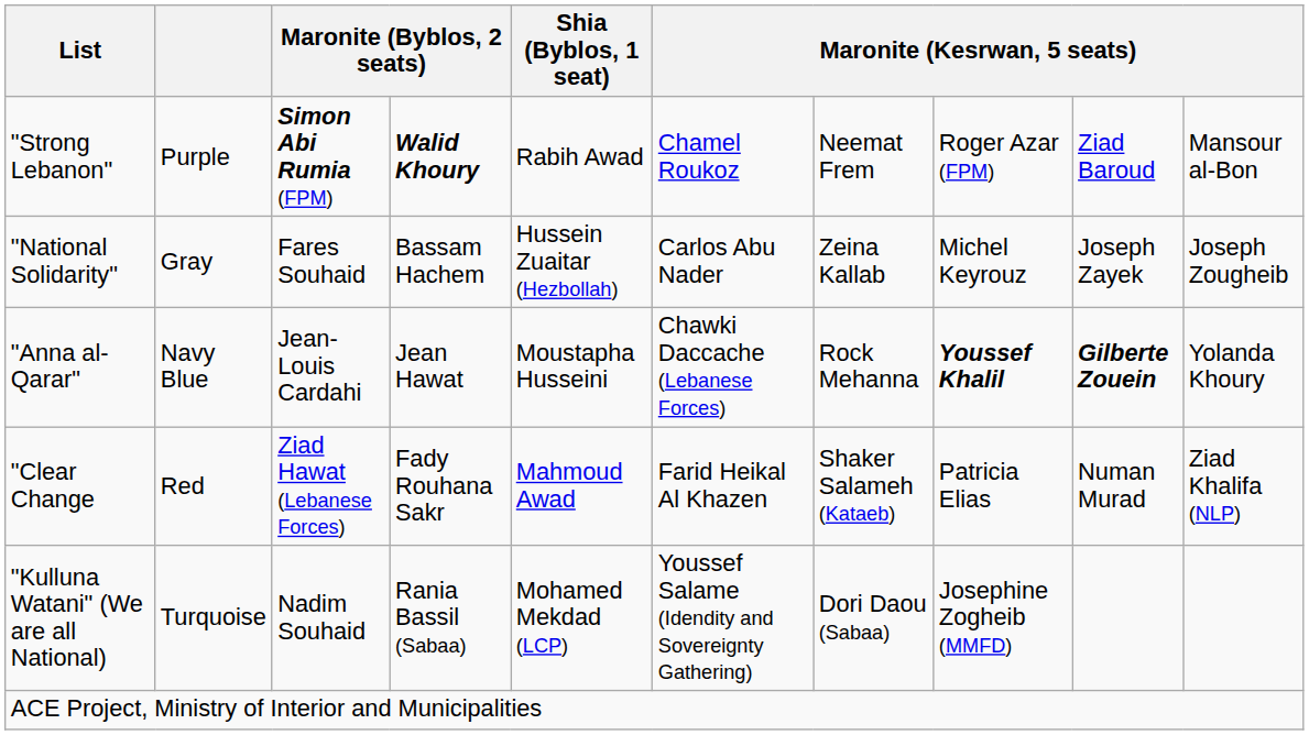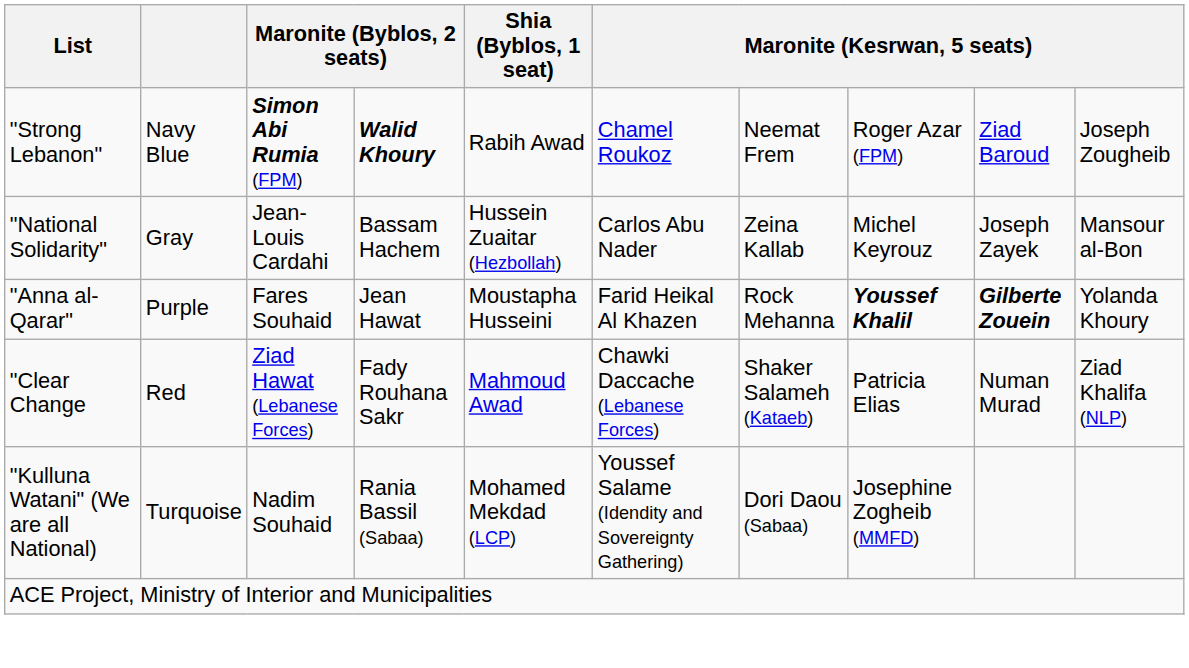 <table class=wikitable style=text-align:left>
 <tr>
 <th>List</th>
 <th></th>
 <th colspan=2>Maronite (Byblos, 2 seats)</th>
 <th>Shia (Byblos, 1 seat)</th>
 <th colspan=5>Maronite (Kesrwan, 5 seats)</th>
 </tr>
 <tr>
 <td align=left>"Strong Lebanon"</td>
-<td>Purple</td>
+<td>Navy Blue</td>
 <td><strong><em>Simon Abi Rumia</em></strong><br><small>(<a href='#'>FPM</a>)</small></td>
 <td><strong><em>Walid Khoury</em></strong></td>
 <td>Rabih Awad</td>
 <td><a href='#'>Chamel Roukoz</a></td>
 <td>Neemat Frem</td>
 <td>Roger Azar<br><small>(<a href='#'>FPM</a>)</small></td>
 <td><a href='#'>Ziad Baroud</a></td>
-<td>Mansour al-Bon</td>
+<td>Joseph Zougheib</td>
 </tr>
 <tr>
 <td align=left>"National Solidarity"</td>
 <td>Gray</td>
-<td>Fares Souhaid</td>
+<td>Jean-Louis Cardahi</td>
 <td>Bassam Hachem</td>
 <td>Hussein Zuaitar<br><small>(<a href='#'>Hezbollah</a>)</small></td>
 <td>Carlos Abu Nader</td>
 <td>Zeina Kallab</td>
 <td>Michel Keyrouz</td>
 <td>Joseph Zayek</td>
-<td>Joseph Zougheib</td>
+<td>Mansour al-Bon</td>
 </tr>
 <tr>
 <td align=left>"Anna al-Qarar"</td>
-<td>Navy Blue</td>
-<td>Jean-Louis Cardahi</td>
+<td>Purple</td>
+<td>Fares Souhaid</td>
 <td>Jean Hawat</td>
 <td>Moustapha Husseini</td>
-<td>Chawki Daccache<br><small>(<a href='#'>Lebanese Forces</a>)</small></td>
+<td>Farid Heikal Al Khazen</td>
 <td>Rock Mehanna</td>
 <td><strong><em>Youssef Khalil</em></strong></td>
 <td><strong><em>Gilberte Zouein</em></strong></td>
 <td>Yolanda Khoury</td>
 </tr>
 <tr>
 <td align=left>"Clear Change</td>
 <td>Red</td>
 <td><a href='#'>Ziad Hawat</a><br><small>(<a href='#'>Lebanese Forces</a>)</small></td>
 <td>Fady Rouhana Sakr</td>
 <td><a href='#'>Mahmoud Awad</a></td>
-<td>Farid Heikal Al Khazen</td>
+<td>Chawki Daccache<br><small>(<a href='#'>Lebanese Forces</a>)</small></td>
 <td>Shaker Salameh<br><small>(<a href='#'>Kataeb</a>)</small></td>
 <td>Patricia Elias</td>
 <td>Numan Murad</td>
 <td>Ziad Khalifa<br><small>(<a href='#'>NLP</a>)</small></td>
 </tr>
 <tr>
 <td align=left>"Kulluna Watani" (We are all National)</td>
 <td>Turquoise</td>
 <td>Nadim Souhaid</td>
 <td>Rania Bassil <small>(Sabaa)</small></td>
 <td>Mohamed Mekdad<br><small>(<a href='#'>LCP</a>)</small></td>
 <td>Youssef Salame <small>(Idendity and Sovereignty Gathering)</small></td>
 <td>Dori Daou <small>(Sabaa)</small></td>
 <td>Josephine Zogheib <small>(<a href='#'>MMFD</a>)</small></td>
 <td></td>
 <td></td>
 </tr>
 <tr>
 <td colspan="10" style="text-align:left;">ACE Project, Ministry of Interior and Municipalities</td>
 </tr>
 </table>
